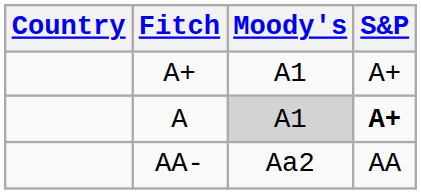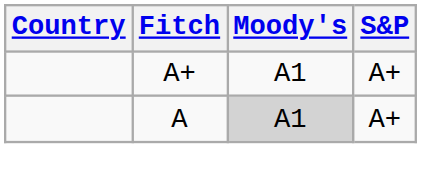 <table class="wikitable sortable" border="1" style="font-size:90%">
 <tr style="background:#ececec;">
 <th><a href='#'>Country</a></th>
 <th><a href='#'>Fitch</a></th>
 <th><a href='#'>Moody's</a></th>
 <th><a href='#'>S&P</a></th>
 </tr>
 <tr>
 <td style="text-align:left;"></td>
 <td align="center">A+</td>
 <td align="center">A1</td>
 <td align="center">A+</td>
 </tr>
 <tr>
 <td style="text-align:left;"></td>
 <td align="center">A</td>
 <td align="center" style="background: lightgrey;">A1</td>
-<td align="center"><strong>A+</strong></td>
-</tr>
-<tr>
-<td style="text-align:left;"></td>
-<td align="center">AA-</td>
-<td align="center">Aa2</td>
-<td align="center">AA</td>
+<td align="center">A+</td>
 </tr>
 </table>
